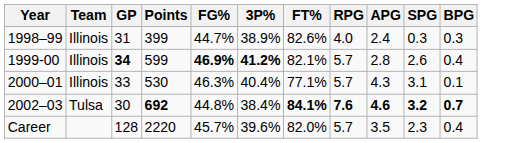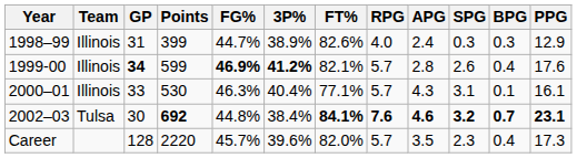 <table class="wikitable">
 <tr>
 <th>Year</th>
 <th>Team</th>
 <th>GP</th>
 <th>Points</th>
 <th>FG%</th>
 <th>3P%</th>
 <th>FT%</th>
 <th>RPG</th>
 <th>APG</th>
 <th>SPG</th>
 <th>BPG</th>
+<th>PPG</th>
 </tr>
 <tr>
 <td>1998–99</td>
 <td>Illinois</td>
 <td>31</td>
 <td>399</td>
 <td>44.7%</td>
 <td>38.9%</td>
 <td>82.6%</td>
 <td>4.0</td>
 <td>2.4</td>
 <td>0.3</td>
 <td>0.3</td>
+<td>12.9</td>
 </tr>
 <tr>
 <td>1999-00</td>
 <td>Illinois</td>
 <td><strong>34</strong></td>
 <td>599</td>
 <td><strong>46.9%</strong></td>
 <td><strong>41.2%</strong></td>
 <td>82.1%</td>
 <td>5.7</td>
 <td>2.8</td>
 <td>2.6</td>
 <td>0.4</td>
+<td>17.6</td>
 </tr>
 <tr>
 <td>2000–01</td>
 <td>Illinois</td>
 <td>33</td>
 <td>530</td>
 <td>46.3%</td>
 <td>40.4%</td>
 <td>77.1%</td>
 <td>5.7</td>
 <td>4.3</td>
 <td>3.1</td>
 <td>0.1</td>
+<td>16.1</td>
 </tr>
 <tr>
 <td>2002–03</td>
 <td>Tulsa</td>
 <td>30</td>
 <td><strong>692</strong></td>
 <td>44.8%</td>
 <td>38.4%</td>
 <td><strong>84.1%</strong></td>
 <td><strong>7.6</strong></td>
 <td><strong>4.6</strong></td>
 <td><strong>3.2</strong></td>
 <td><strong>0.7</strong></td>
+<td><strong>23.1</strong></td>
 </tr>
 <tr>
 <td>Career</td>
 <td></td>
 <td>128</td>
 <td>2220</td>
 <td>45.7%</td>
 <td>39.6%</td>
 <td>82.0%</td>
 <td>5.7</td>
 <td>3.5</td>
 <td>2.3</td>
 <td>0.4</td>
+<td>17.3</td>
 </tr>
 </table>
